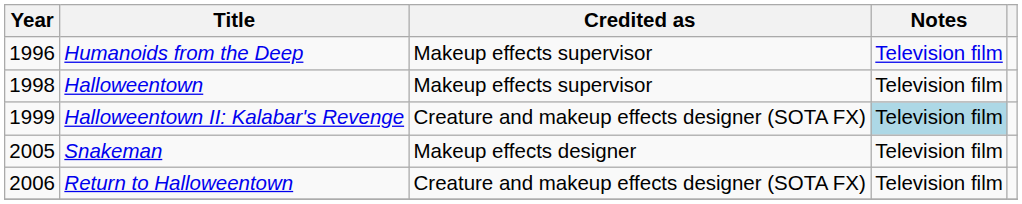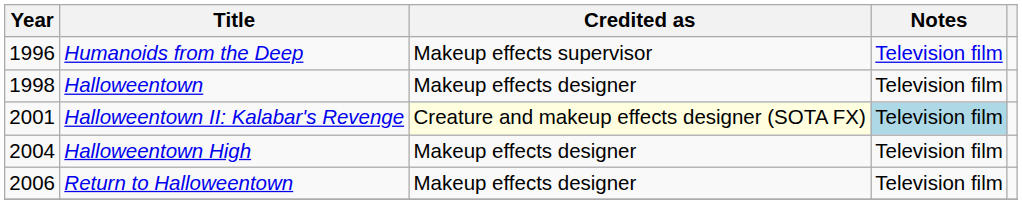 <table class="wikitable sortable">
 <tr>
 <th>Year</th>
 <th>Title</th>
 <th>Credited as</th>
 <th class=unsortable>Notes</th>
 <th class=unsortable></th>
 </tr>
 <tr>
 <td>1996</td>
 <td><em><a href='#'>Humanoids from the Deep</a></em></td>
 <td>Makeup effects supervisor</td>
 <td><a href='#'>Television film</a></td>
 <td></td>
 </tr>
 <tr>
 <td>1998</td>
 <td><em><a href='#'>Halloweentown</a></em></td>
-<td>Makeup effects supervisor</td>
+<td>Makeup effects designer</td>
 <td>Television film</td>
 <td></td>
 </tr>
 <tr>
-<td>1999</td>
+<td>2001</td>
 <td><em><a href='#'>Halloweentown II: Kalabar's Revenge</a></em></td>
-<td>Creature and makeup effects designer (SOTA FX)</td>
+<td style="background: lightyellow;">Creature and makeup effects designer (SOTA FX)</td>
 <td style="background: lightblue;">Television film</td>
 <td></td>
 </tr>
 <tr>
-<td>2005</td>
-<td><em><a href='#'>Snakeman</a></em></td>
+<td>2004</td>
+<td><em><a href='#'>Halloweentown High</a></em></td>
 <td>Makeup effects designer</td>
 <td>Television film</td>
 <td></td>
 </tr>
 <tr>
 <td>2006</td>
 <td><em><a href='#'>Return to Halloweentown</a></em></td>
-<td>Creature and makeup effects designer (SOTA FX)</td>
+<td>Makeup effects designer</td>
 <td>Television film</td>
 <td></td>
 </tr>
 <tr>
 </tr>
 </table>
